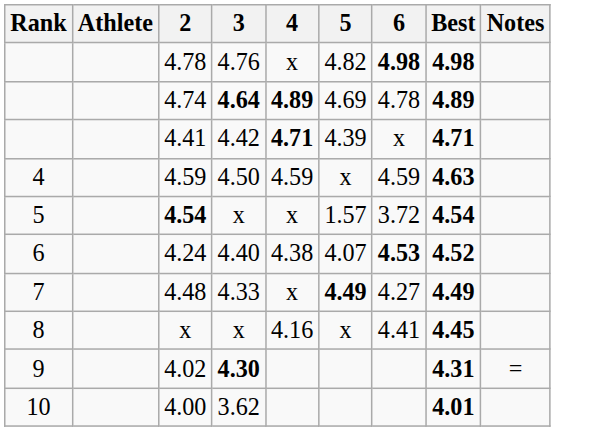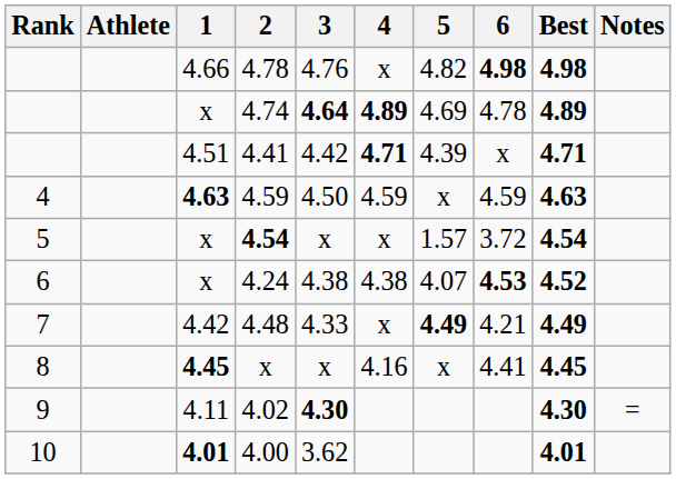 <table class="wikitable sortable" style="text-align:center">
 <tr>
 <th>Rank</th>
 <th>Athlete</th>
+<th>1</th>
 <th>2</th>
 <th>3</th>
 <th>4</th>
 <th>5</th>
 <th>6</th>
 <th>Best</th>
 <th>Notes</th>
 </tr>
 <tr>
 <td></td>
 <td style="text-align:left"></td>
+<td>4.66</td>
 <td>4.78</td>
 <td>4.76</td>
 <td>x</td>
 <td>4.82</td>
 <td><strong>4.98</strong></td>
 <td><strong>4.98</strong></td>
 <td></td>
 </tr>
 <tr>
 <td></td>
 <td style="text-align:left"></td>
+<td>x</td>
 <td>4.74</td>
 <td><strong>4.64</strong></td>
 <td><strong>4.89</strong></td>
 <td>4.69</td>
 <td>4.78</td>
 <td><strong>4.89</strong></td>
 <td></td>
 </tr>
 <tr>
 <td></td>
 <td style="text-align:left"></td>
+<td>4.51</td>
 <td>4.41</td>
 <td>4.42</td>
 <td><strong>4.71</strong></td>
 <td>4.39</td>
 <td>x</td>
 <td><strong>4.71</strong></td>
 <td></td>
 </tr>
 <tr>
 <td>4</td>
 <td style="text-align:left"></td>
+<td><strong>4.63</strong></td>
 <td>4.59</td>
 <td>4.50</td>
 <td>4.59</td>
 <td>x</td>
 <td>4.59</td>
 <td><strong>4.63</strong></td>
 <td></td>
 </tr>
 <tr>
 <td>5</td>
 <td style="text-align:left"></td>
+<td>x</td>
 <td><strong>4.54</strong></td>
 <td>x</td>
 <td>x</td>
 <td>1.57</td>
 <td>3.72</td>
 <td><strong>4.54</strong></td>
 <td></td>
 </tr>
 <tr>
 <td>6</td>
 <td style="text-align:left"></td>
+<td>x</td>
 <td>4.24</td>
-<td>4.40</td>
+<td>4.38</td>
 <td>4.38</td>
 <td>4.07</td>
 <td><strong>4.53</strong></td>
 <td><strong>4.52</strong></td>
 <td></td>
 </tr>
 <tr>
 <td>7</td>
 <td style="text-align:left"></td>
+<td>4.42</td>
 <td>4.48</td>
 <td>4.33</td>
 <td>x</td>
 <td><strong>4.49</strong></td>
-<td>4.27</td>
+<td>4.21</td>
 <td><strong>4.49</strong></td>
 <td></td>
 </tr>
 <tr>
 <td>8</td>
 <td style="text-align:left"></td>
+<td><strong>4.45</strong></td>
 <td>x</td>
 <td>x</td>
 <td>4.16</td>
 <td>x</td>
 <td>4.41</td>
 <td><strong>4.45</strong></td>
 <td></td>
 </tr>
 <tr>
 <td>9</td>
 <td style="text-align:left"></td>
+<td>4.11</td>
 <td>4.02</td>
 <td><strong>4.30</strong></td>
 <td></td>
 <td></td>
 <td></td>
-<td><strong>4.31</strong></td>
+<td><strong>4.30</strong></td>
 <td>=</td>
 </tr>
 <tr>
 <td>10</td>
 <td style="text-align:left"></td>
+<td><strong>4.01</strong></td>
 <td>4.00</td>
 <td>3.62</td>
 <td></td>
 <td></td>
 <td></td>
 <td><strong>4.01</strong></td>
 <td></td>
 </tr>
 </table>
